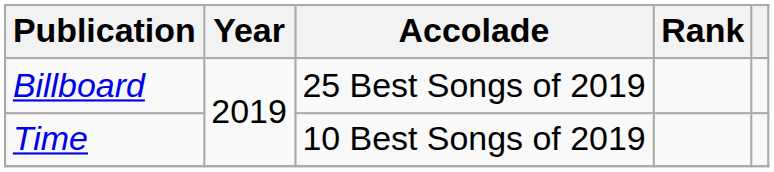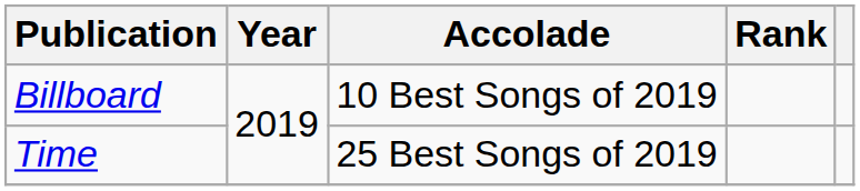 <table class="sortable wikitable">
 <tr>
 <th>Publication</th>
 <th>Year</th>
 <th>Accolade</th>
 <th>Rank</th>
 <th class="unsortable"></th>
 </tr>
 <tr>
 <td><em><a href='#'>Billboard</a></em></td>
 <td rowspan="2">2019</td>
-<td>25 Best Songs of 2019</td>
+<td>10 Best Songs of 2019</td>
 <td></td>
 <td></td>
 </tr>
 <tr>
 <td><em><a href='#'>Time</a></em></td>
-<td>10 Best Songs of 2019</td>
+<td>25 Best Songs of 2019</td>
 <td></td>
 <td></td>
 </tr>
 <tr>
 </tr>
 </table>
